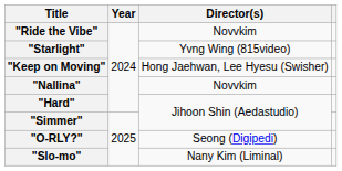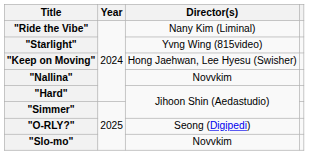 <table class="wikitable plainrowheaders" style="text-align:center">
 <tr>
 <th scope="col">Title</th>
 <th scope="col">Year</th>
 <th scope="col">Director(s)</th>
 <th scope="col"></th>
 </tr>
 <tr>
 <th scope="row">"Ride the Vibe"</th>
 <td rowspan="5">2024</td>
-<td>Novvkim</td>
+<td>Nany Kim (Liminal)</td>
 <td></td>
 </tr>
 <tr>
 <th scope="row">"Starlight"</th>
 <td>Yvng Wing (815video)</td>
 <td></td>
 </tr>
 <tr>
 <th scope="row">"Keep on Moving"</th>
 <td>Hong Jaehwan, Lee Hyesu (Swisher)</td>
 <td></td>
 </tr>
 <tr>
 <th scope="row">"Nallina"</th>
 <td>Novvkim</td>
 <td></td>
 </tr>
 <tr>
 <th scope="row">"Hard"</th>
 <td rowspan="2">Jihoon Shin (Aedastudio)</td>
 <td></td>
 </tr>
 <tr>
 <th scope="row">"Simmer"</th>
 <td rowspan="3">2025</td>
 <td></td>
 </tr>
 <tr>
 <th scope="row">"O-RLY?"</th>
 <td>Seong (<a href='#'>Digipedi</a>)</td>
 <td></td>
 </tr>
 <tr>
 <th scope="row">"Slo-mo"</th>
-<td>Nany Kim (Liminal)</td>
+<td>Novvkim</td>
 <td></td>
 </tr>
 </table>
